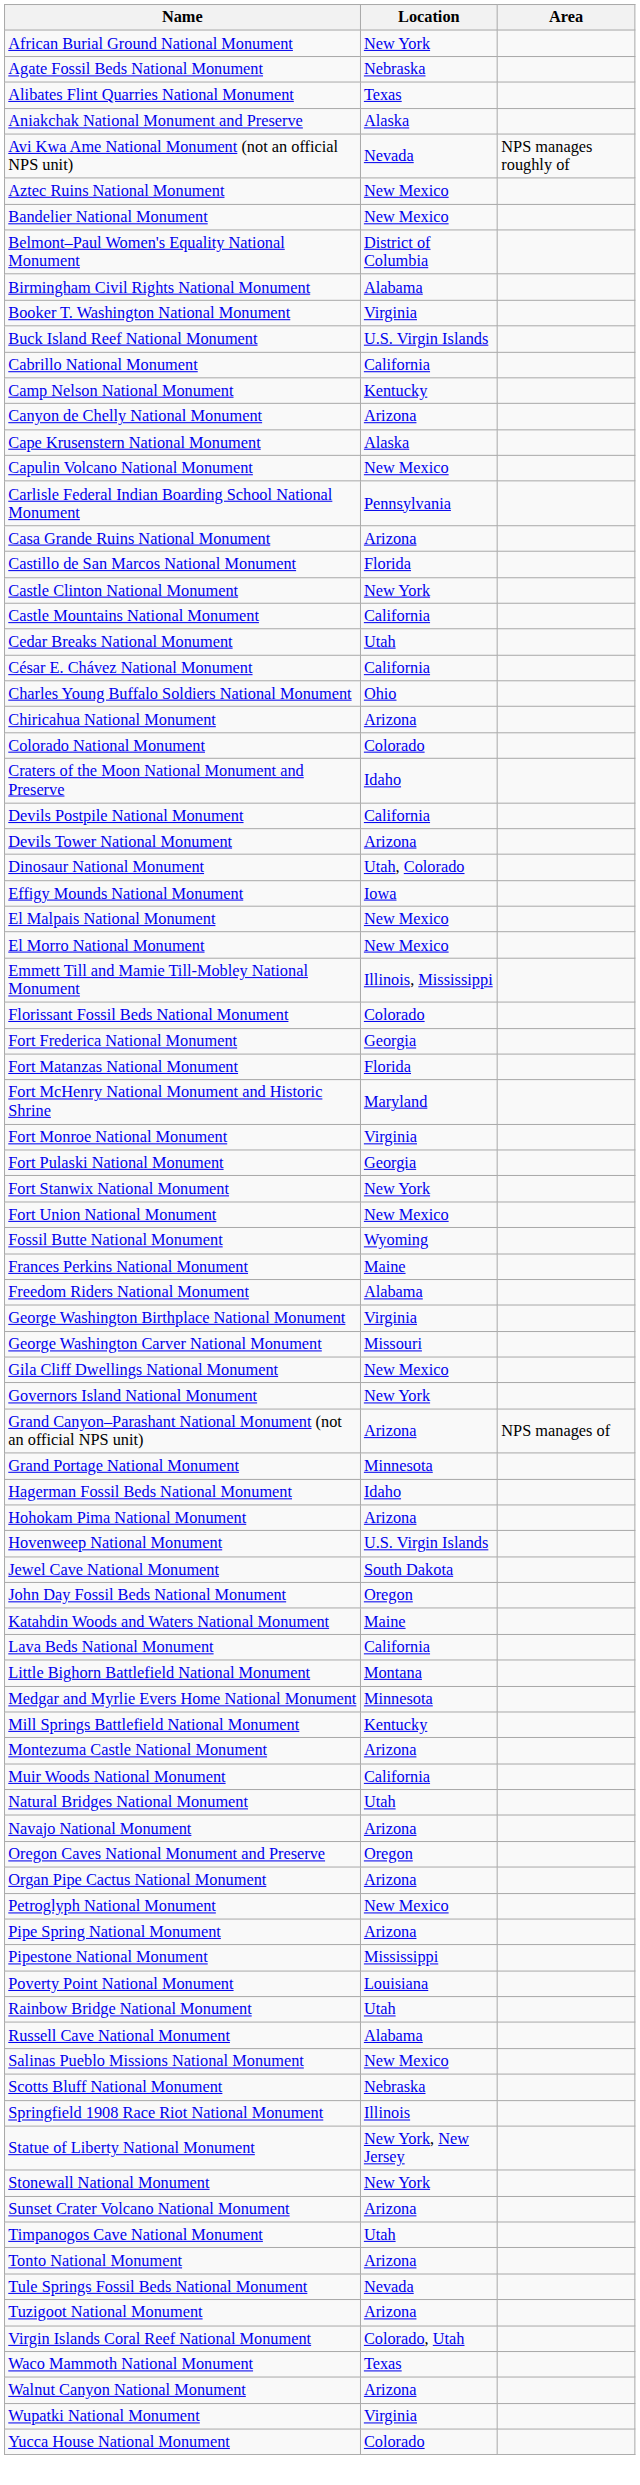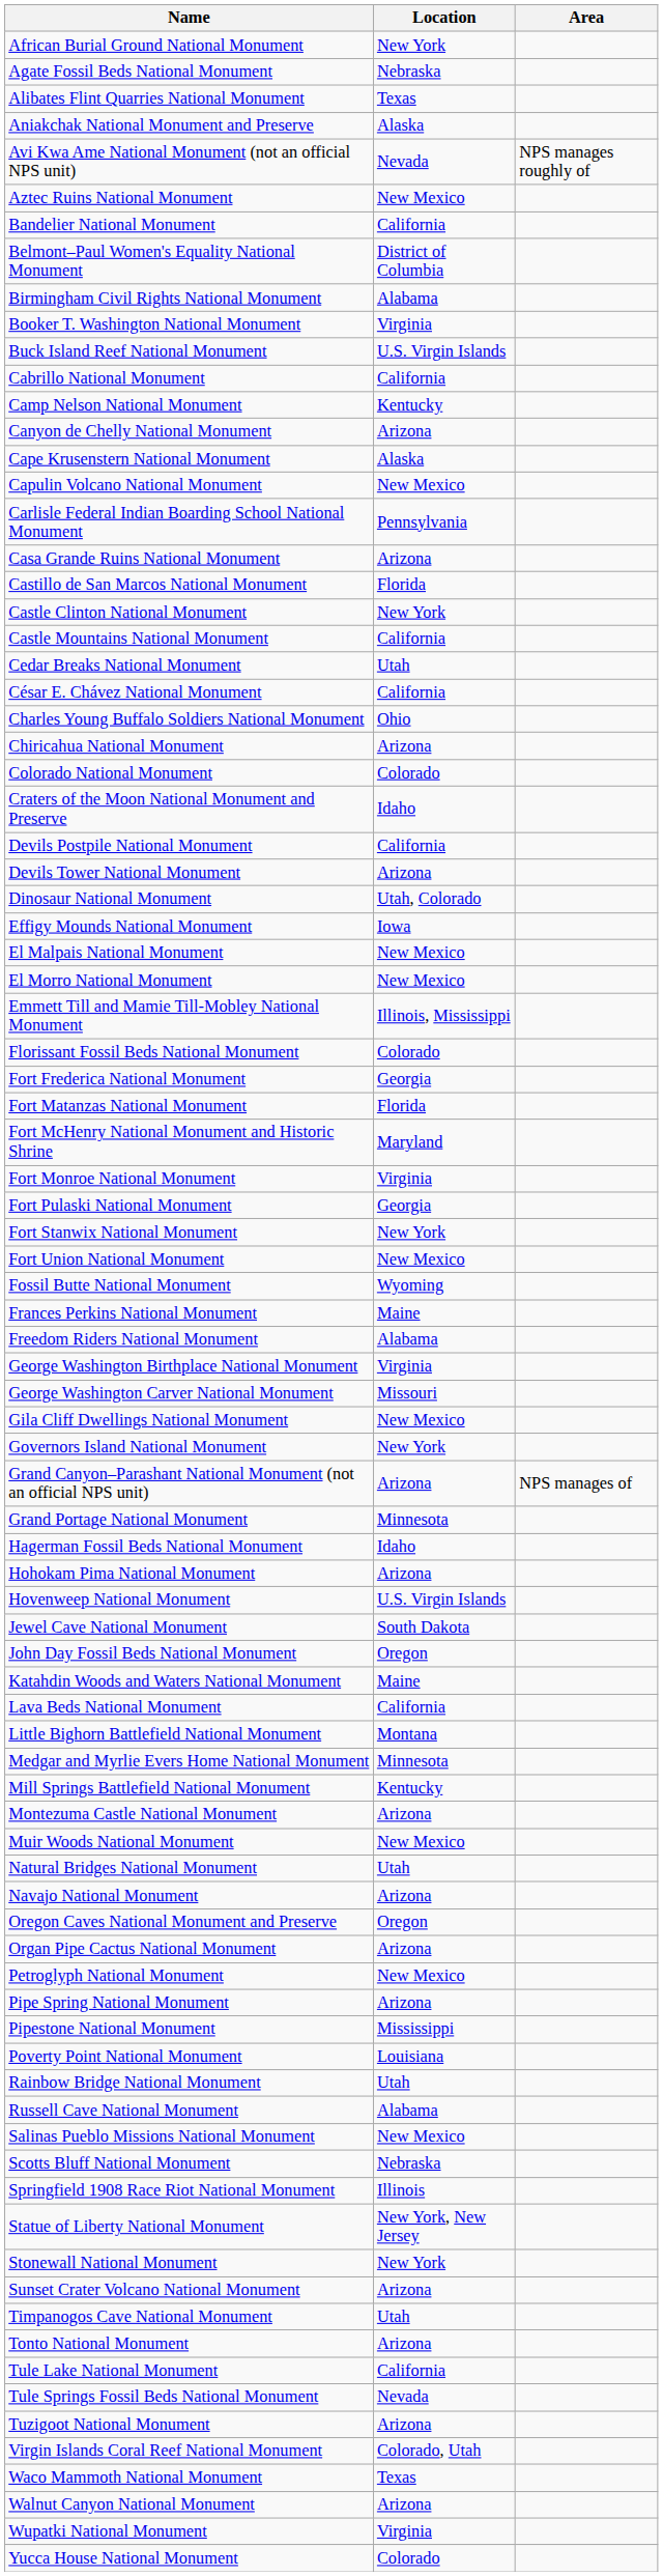 <table class="sortable wikitable" style="width:70%;">
 <tr>
 <th>Name</th>
 <th>Location<br></th>
 <th>Area</th>
 </tr>
 <tr>
 <td><a href='#'>African Burial Ground National Monument</a></td>
 <td><a href='#'>New York</a><br></td>
 <td></td>
 </tr>
 <tr>
 <td><a href='#'>Agate Fossil Beds National Monument</a></td>
 <td><a href='#'>Nebraska</a><br></td>
 <td></td>
 </tr>
 <tr>
 <td><a href='#'>Alibates Flint Quarries National Monument</a></td>
 <td><a href='#'>Texas</a><br></td>
 <td></td>
 </tr>
 <tr>
 <td><a href='#'>Aniakchak National Monument and Preserve</a></td>
 <td><a href='#'>Alaska</a><br></td>
 <td></td>
 </tr>
 <tr>
 <td><a href='#'>Avi Kwa Ame National Monument</a> (not an official NPS unit)</td>
 <td><a href='#'>Nevada</a></td>
 <td>NPS manages roughly  of </td>
 </tr>
 <tr>
 <td><a href='#'>Aztec Ruins National Monument</a></td>
 <td><a href='#'>New Mexico</a><br></td>
 <td></td>
 </tr>
 <tr>
 <td><a href='#'>Bandelier National Monument</a></td>
-<td><a href='#'>New Mexico</a><br></td>
+<td><a href='#'>California</a><br></td>
 <td></td>
 </tr>
 <tr>
 <td><a href='#'>Belmont–Paul Women's Equality National Monument</a></td>
 <td><a href='#'>District of Columbia</a></td>
 <td></td>
 </tr>
 <tr>
 <td><a href='#'>Birmingham Civil Rights National Monument</a></td>
 <td><a href='#'>Alabama</a><br></td>
 <td></td>
 </tr>
 <tr>
 <td><a href='#'>Booker T. Washington National Monument</a></td>
 <td><a href='#'>Virginia</a><br></td>
 <td></td>
 </tr>
 <tr>
 <td><a href='#'>Buck Island Reef National Monument</a></td>
 <td><a href='#'>U.S. Virgin Islands</a><br></td>
 <td></td>
 </tr>
 <tr>
 <td><a href='#'>Cabrillo National Monument</a></td>
 <td><a href='#'>California</a><br></td>
 <td></td>
 </tr>
 <tr>
 <td><a href='#'>Camp Nelson National Monument</a></td>
 <td><a href='#'>Kentucky</a><br></td>
 <td></td>
 </tr>
 <tr>
 <td><a href='#'>Canyon de Chelly National Monument</a></td>
 <td><a href='#'>Arizona</a><br></td>
 <td></td>
 </tr>
 <tr>
 <td><a href='#'>Cape Krusenstern National Monument</a></td>
 <td><a href='#'>Alaska</a><br></td>
 <td></td>
 </tr>
 <tr>
 <td><a href='#'>Capulin Volcano National Monument</a></td>
 <td><a href='#'>New Mexico</a><br></td>
 <td></td>
 </tr>
 <tr>
 <td><a href='#'>Carlisle Federal Indian Boarding School National Monument</a></td>
 <td><a href='#'>Pennsylvania</a></td>
 <td></td>
 </tr>
 <tr>
 <td><a href='#'>Casa Grande Ruins National Monument</a></td>
 <td><a href='#'>Arizona</a><br></td>
 <td></td>
 </tr>
 <tr>
 <td><a href='#'>Castillo de San Marcos National Monument</a></td>
 <td><a href='#'>Florida</a><br></td>
 <td></td>
 </tr>
 <tr>
 <td><a href='#'>Castle Clinton National Monument</a></td>
 <td><a href='#'>New York</a><br></td>
 <td></td>
 </tr>
 <tr>
 <td><a href='#'>Castle Mountains National Monument</a></td>
 <td><a href='#'>California</a><br></td>
 <td></td>
 </tr>
 <tr>
 <td><a href='#'>Cedar Breaks National Monument</a></td>
 <td><a href='#'>Utah</a><br></td>
 <td></td>
 </tr>
 <tr>
 <td><a href='#'>César E. Chávez National Monument</a></td>
 <td><a href='#'>California</a><br></td>
 <td></td>
 </tr>
 <tr>
 <td><a href='#'>Charles Young Buffalo Soldiers National Monument</a></td>
 <td><a href='#'>Ohio</a><br></td>
 <td></td>
 </tr>
 <tr>
 <td><a href='#'>Chiricahua National Monument</a></td>
 <td><a href='#'>Arizona</a><br></td>
 <td></td>
 </tr>
 <tr>
 <td><a href='#'>Colorado National Monument</a></td>
 <td><a href='#'>Colorado</a><br></td>
 <td></td>
 </tr>
 <tr>
 <td><a href='#'>Craters of the Moon National Monument and Preserve</a></td>
 <td><a href='#'>Idaho</a><br></td>
 <td></td>
 </tr>
 <tr>
 <td><a href='#'>Devils Postpile National Monument</a></td>
 <td><a href='#'>California</a><br></td>
 <td></td>
 </tr>
 <tr>
 <td><a href='#'>Devils Tower National Monument</a></td>
 <td><a href='#'>Arizona</a><br></td>
 <td></td>
 </tr>
 <tr>
 <td><a href='#'>Dinosaur National Monument</a></td>
 <td><a href='#'>Utah</a>, <a href='#'>Colorado</a><br></td>
 <td></td>
 </tr>
 <tr>
 <td><a href='#'>Effigy Mounds National Monument</a></td>
 <td><a href='#'>Iowa</a><br></td>
 <td></td>
 </tr>
 <tr>
 <td><a href='#'>El Malpais National Monument</a></td>
 <td><a href='#'>New Mexico</a><br></td>
 <td></td>
 </tr>
 <tr>
 <td><a href='#'>El Morro National Monument</a></td>
 <td><a href='#'>New Mexico</a><br></td>
 <td></td>
 </tr>
 <tr>
 <td><a href='#'>Emmett Till and Mamie Till-Mobley National Monument</a></td>
 <td><a href='#'>Illinois</a>, <a href='#'>Mississippi</a></td>
 <td></td>
 </tr>
 <tr>
 <td><a href='#'>Florissant Fossil Beds National Monument</a></td>
 <td><a href='#'>Colorado</a><br></td>
 <td></td>
 </tr>
 <tr>
 <td><a href='#'>Fort Frederica National Monument</a></td>
 <td><a href='#'>Georgia</a><br></td>
 <td></td>
 </tr>
 <tr>
 <td><a href='#'>Fort Matanzas National Monument</a></td>
 <td><a href='#'>Florida</a><br></td>
 <td></td>
 </tr>
 <tr>
 <td><a href='#'>Fort McHenry National Monument and Historic Shrine</a></td>
 <td><a href='#'>Maryland</a><br></td>
 <td></td>
 </tr>
 <tr>
 <td><a href='#'>Fort Monroe National Monument</a></td>
 <td><a href='#'>Virginia</a></td>
 <td></td>
 </tr>
 <tr>
 <td><a href='#'>Fort Pulaski National Monument</a></td>
 <td><a href='#'>Georgia</a><br></td>
 <td></td>
 </tr>
 <tr>
 <td><a href='#'>Fort Stanwix National Monument</a></td>
 <td><a href='#'>New York</a><br></td>
 <td></td>
 </tr>
 <tr>
 <td><a href='#'>Fort Union National Monument</a></td>
 <td><a href='#'>New Mexico</a><br></td>
 <td></td>
 </tr>
 <tr>
 <td><a href='#'>Fossil Butte National Monument</a></td>
 <td><a href='#'>Wyoming</a><br></td>
 <td></td>
 </tr>
 <tr>
 <td><a href='#'>Frances Perkins National Monument</a></td>
 <td><a href='#'>Maine</a></td>
 <td></td>
 </tr>
 <tr>
 <td><a href='#'>Freedom Riders National Monument</a></td>
 <td><a href='#'>Alabama</a><br></td>
 <td></td>
 </tr>
 <tr>
 <td><a href='#'>George Washington Birthplace National Monument</a></td>
 <td><a href='#'>Virginia</a><br></td>
 <td></td>
 </tr>
 <tr>
 <td><a href='#'>George Washington Carver National Monument</a></td>
 <td><a href='#'>Missouri</a><br></td>
 <td></td>
 </tr>
 <tr>
 <td><a href='#'>Gila Cliff Dwellings National Monument</a></td>
 <td><a href='#'>New Mexico</a><br></td>
 <td></td>
 </tr>
 <tr>
 <td><a href='#'>Governors Island National Monument</a></td>
 <td><a href='#'>New York</a><br></td>
 <td></td>
 </tr>
 <tr>
 <td><a href='#'>Grand Canyon–Parashant National Monument</a> (not an official NPS unit)</td>
 <td><a href='#'>Arizona</a><br></td>
 <td>NPS manages  of </td>
 </tr>
 <tr>
 <td><a href='#'>Grand Portage National Monument</a></td>
 <td><a href='#'>Minnesota</a><br></td>
 <td></td>
 </tr>
 <tr>
 <td><a href='#'>Hagerman Fossil Beds National Monument</a></td>
 <td><a href='#'>Idaho</a><br></td>
 <td></td>
 </tr>
 <tr>
 <td><a href='#'>Hohokam Pima National Monument</a></td>
 <td><a href='#'>Arizona</a><br></td>
 <td></td>
 </tr>
 <tr>
 <td><a href='#'>Hovenweep National Monument</a></td>
 <td><a href='#'>U.S. Virgin Islands</a><br></td>
 <td></td>
 </tr>
 <tr>
 <td><a href='#'>Jewel Cave National Monument</a></td>
 <td><a href='#'>South Dakota</a><br></td>
 <td></td>
 </tr>
 <tr>
 <td><a href='#'>John Day Fossil Beds National Monument</a></td>
 <td><a href='#'>Oregon</a><br></td>
 <td></td>
 </tr>
 <tr>
 <td><a href='#'>Katahdin Woods and Waters National Monument</a></td>
 <td><a href='#'>Maine</a><br></td>
 <td></td>
 </tr>
 <tr>
 <td><a href='#'>Lava Beds National Monument</a></td>
 <td><a href='#'>California</a><br></td>
 <td></td>
 </tr>
 <tr>
 <td><a href='#'>Little Bighorn Battlefield National Monument</a></td>
 <td><a href='#'>Montana</a><br></td>
 <td></td>
 </tr>
 <tr>
 <td><a href='#'>Medgar and Myrlie Evers Home National Monument</a></td>
 <td><a href='#'>Minnesota</a><br></td>
 <td></td>
 </tr>
 <tr>
 <td><a href='#'>Mill Springs Battlefield National Monument</a></td>
 <td><a href='#'>Kentucky</a><br></td>
 <td></td>
 </tr>
 <tr>
 <td><a href='#'>Montezuma Castle National Monument</a></td>
 <td><a href='#'>Arizona</a><br></td>
 <td></td>
 </tr>
 <tr>
 <td><a href='#'>Muir Woods National Monument</a></td>
-<td><a href='#'>California</a><br></td>
+<td><a href='#'>New Mexico</a><br></td>
 <td></td>
 </tr>
 <tr>
 <td><a href='#'>Natural Bridges National Monument</a></td>
 <td><a href='#'>Utah</a><br></td>
 <td></td>
 </tr>
 <tr>
 <td><a href='#'>Navajo National Monument</a></td>
 <td><a href='#'>Arizona</a><br></td>
 <td></td>
 </tr>
 <tr>
 <td><a href='#'>Oregon Caves National Monument and Preserve</a></td>
 <td><a href='#'>Oregon</a><br></td>
 <td></td>
 </tr>
 <tr>
 <td><a href='#'>Organ Pipe Cactus National Monument</a></td>
 <td><a href='#'>Arizona</a><br></td>
 <td></td>
 </tr>
 <tr>
 <td><a href='#'>Petroglyph National Monument</a></td>
 <td><a href='#'>New Mexico</a><br></td>
 <td></td>
 </tr>
 <tr>
 <td><a href='#'>Pipe Spring National Monument</a></td>
 <td><a href='#'>Arizona</a><br></td>
 <td></td>
 </tr>
 <tr>
 <td><a href='#'>Pipestone National Monument</a></td>
 <td><a href='#'>Mississippi</a></td>
 <td></td>
 </tr>
 <tr>
 <td><a href='#'>Poverty Point National Monument</a></td>
 <td><a href='#'>Louisiana</a><br></td>
 <td></td>
 </tr>
 <tr>
 <td><a href='#'>Rainbow Bridge National Monument</a></td>
 <td><a href='#'>Utah</a><br></td>
 <td></td>
 </tr>
 <tr>
 <td><a href='#'>Russell Cave National Monument</a></td>
 <td><a href='#'>Alabama</a><br></td>
 <td></td>
 </tr>
 <tr>
 <td><a href='#'>Salinas Pueblo Missions National Monument</a></td>
 <td><a href='#'>New Mexico</a><br></td>
 <td></td>
 </tr>
 <tr>
 <td><a href='#'>Scotts Bluff National Monument</a></td>
 <td><a href='#'>Nebraska</a><br></td>
 <td></td>
 </tr>
 <tr>
 <td><a href='#'>Springfield 1908 Race Riot National Monument</a></td>
 <td><a href='#'>Illinois</a></td>
 <td></td>
 </tr>
 <tr>
 <td><a href='#'>Statue of Liberty National Monument</a></td>
 <td><a href='#'>New York</a>, <a href='#'>New Jersey</a><br></td>
 <td></td>
 </tr>
 <tr>
 <td><a href='#'>Stonewall National Monument</a></td>
 <td><a href='#'>New York</a><br></td>
 <td></td>
 </tr>
 <tr>
 <td><a href='#'>Sunset Crater Volcano National Monument</a></td>
 <td><a href='#'>Arizona</a><br></td>
 <td></td>
 </tr>
 <tr>
 <td><a href='#'>Timpanogos Cave National Monument</a></td>
 <td><a href='#'>Utah</a><br></td>
 <td></td>
 </tr>
 <tr>
 <td><a href='#'>Tonto National Monument</a></td>
 <td><a href='#'>Arizona</a><br></td>
 <td></td>
 </tr>
 <tr>
+<td><a href='#'>Tule Lake National Monument</a></td>
+<td><a href='#'>California</a><br></td>
+<td></td>
+</tr>
+<tr>
 <td><a href='#'>Tule Springs Fossil Beds National Monument</a></td>
 <td><a href='#'>Nevada</a><br></td>
 <td></td>
 </tr>
 <tr>
 <td><a href='#'>Tuzigoot National Monument</a></td>
 <td><a href='#'>Arizona</a><br></td>
 <td></td>
 </tr>
 <tr>
 <td><a href='#'>Virgin Islands Coral Reef National Monument</a></td>
 <td><a href='#'>Colorado</a>, <a href='#'>Utah</a><br></td>
 <td></td>
 </tr>
 <tr>
 <td><a href='#'>Waco Mammoth National Monument</a></td>
 <td><a href='#'>Texas</a><br></td>
 <td></td>
 </tr>
 <tr>
 <td><a href='#'>Walnut Canyon National Monument</a></td>
 <td><a href='#'>Arizona</a><br></td>
 <td></td>
 </tr>
 <tr>
 <td><a href='#'>Wupatki National Monument</a></td>
 <td><a href='#'>Virginia</a><br></td>
 <td></td>
 </tr>
 <tr>
 <td><a href='#'>Yucca House National Monument</a></td>
 <td><a href='#'>Colorado</a><br></td>
 <td></td>
 </tr>
 </table>
